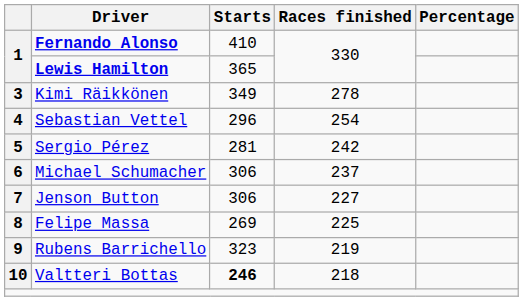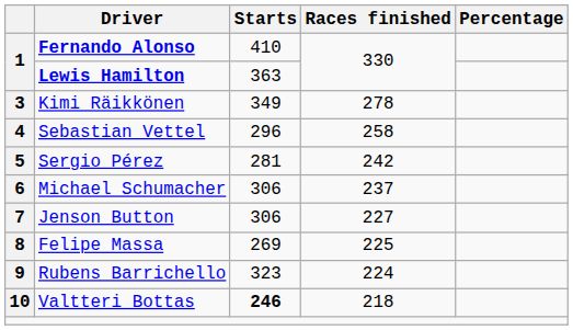 <table class="wikitable" style="text-align:center">
 <tr>
 <th></th>
 <th>Driver</th>
 <th>Starts</th>
 <th>Races finished</th>
 <th>Percentage</th>
 </tr>
 <tr>
 <th rowspan=2>1</th>
 <td align=left> <strong><a href='#'>Fernando Alonso</a></strong></td>
 <td>410</td>
 <td rowspan=2>330</td>
 <td></td>
 </tr>
 <tr>
 <td align=left> <strong><a href='#'>Lewis Hamilton</a></strong></td>
-<td>365</td>
+<td>363</td>
 <td></td>
 </tr>
 <tr>
 <th>3</th>
 <td align=left> <a href='#'>Kimi Räikkönen</a></td>
 <td>349</td>
 <td>278</td>
 <td></td>
 </tr>
 <tr>
 <th>4</th>
 <td align=left> <a href='#'>Sebastian Vettel</a></td>
 <td>296</td>
-<td>254</td>
+<td>258</td>
 <td></td>
 </tr>
 <tr>
 <th>5</th>
 <td align=left> <a href='#'>Sergio Pérez</a></td>
 <td>281</td>
 <td>242</td>
 <td></td>
 </tr>
 <tr>
 <th>6</th>
 <td align=left> <a href='#'>Michael Schumacher</a></td>
 <td>306</td>
 <td>237</td>
 <td></td>
 </tr>
 <tr>
 <th>7</th>
 <td align=left> <a href='#'>Jenson Button</a></td>
 <td>306</td>
 <td>227</td>
 <td></td>
 </tr>
 <tr>
 <th>8</th>
 <td align=left> <a href='#'>Felipe Massa</a></td>
 <td>269</td>
 <td>225</td>
 <td></td>
 </tr>
 <tr>
 <th>9</th>
 <td align=left> <a href='#'>Rubens Barrichello</a></td>
 <td>323</td>
-<td>219</td>
+<td>224</td>
 <td></td>
 </tr>
 <tr>
 <th>10</th>
 <td align=left> <a href='#'>Valtteri Bottas</a></td>
 <td><strong>246</strong></td>
 <td>218</td>
 <td></td>
 </tr>
 <tr>
 <td colspan=5></td>
 </tr>
 </table>
